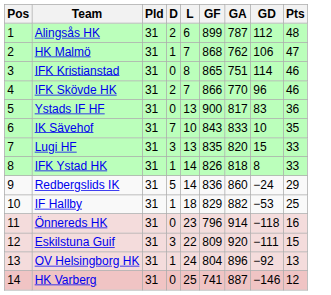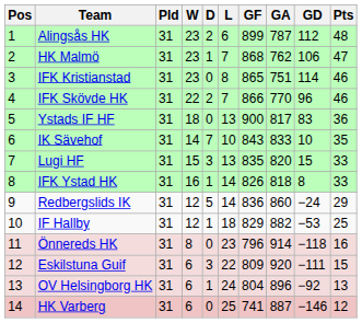 <table class="wikitable">
 <tr>
 <th><span>Pos</span></th>
 <th>Team</th>
 <th><span>Pld</span></th>
+<th><span>W</span></th>
 <th><span>D</span></th>
 <th><span>L</span></th>
 <th><span>GF</span></th>
 <th><span>GA</span></th>
 <th><span>GD</span></th>
 <th><span>Pts</span></th>
 </tr>
 <tr style="background:#bbffbb">
 <td>1</td>
 <td><a href='#'>Alingsås HK</a></td>
 <td>31</td>
+<td>23</td>
 <td>2</td>
 <td>6</td>
 <td>899</td>
 <td>787</td>
 <td>112</td>
 <td>48</td>
 </tr>
 <tr style="background:#bbffbb">
 <td>2</td>
 <td><a href='#'>HK Malmö</a></td>
 <td>31</td>
+<td>23</td>
 <td>1</td>
 <td>7</td>
 <td>868</td>
 <td>762</td>
 <td>106</td>
 <td>47</td>
 </tr>
 <tr style="background:#bbffbb">
 <td>3</td>
 <td><a href='#'>IFK Kristianstad</a></td>
 <td>31</td>
+<td>23</td>
 <td>0</td>
 <td>8</td>
 <td>865</td>
 <td>751</td>
 <td>114</td>
 <td>46</td>
 </tr>
 <tr style="background:#bbffbb">
 <td>4</td>
 <td><a href='#'>IFK Skövde HK</a></td>
 <td>31</td>
+<td>22</td>
 <td>2</td>
 <td>7</td>
 <td>866</td>
 <td>770</td>
 <td>96</td>
 <td>46</td>
 </tr>
 <tr style="background:#bbffbb">
 <td>5</td>
 <td><a href='#'>Ystads IF HF</a></td>
 <td>31</td>
+<td>18</td>
 <td>0</td>
 <td>13</td>
 <td>900</td>
 <td>817</td>
 <td>83</td>
 <td>36</td>
 </tr>
 <tr style="background:#bbffbb">
 <td>6</td>
 <td><a href='#'>IK Sävehof</a></td>
 <td>31</td>
+<td>14</td>
 <td>7</td>
 <td>10</td>
 <td>843</td>
 <td>833</td>
 <td>10</td>
 <td>35</td>
 </tr>
 <tr style="background:#bbffbb">
 <td>7</td>
 <td><a href='#'>Lugi HF</a></td>
 <td>31</td>
+<td>15</td>
 <td>3</td>
 <td>13</td>
 <td>835</td>
 <td>820</td>
 <td>15</td>
 <td>33</td>
 </tr>
 <tr style="background:#bbffbb">
 <td>8</td>
 <td><a href='#'>IFK Ystad HK</a></td>
 <td>31</td>
+<td>16</td>
 <td>1</td>
 <td>14</td>
 <td>826</td>
 <td>818</td>
 <td>8</td>
 <td>33</td>
 </tr>
 <tr>
 <td>9</td>
 <td><a href='#'>Redbergslids IK</a></td>
 <td>31</td>
+<td>12</td>
 <td>5</td>
 <td>14</td>
 <td>836</td>
 <td>860</td>
 <td>−24</td>
 <td>29</td>
 </tr>
 <tr>
 <td>10</td>
 <td><a href='#'>IF Hallby</a></td>
 <td>31</td>
+<td>12</td>
 <td>1</td>
 <td>18</td>
 <td>829</td>
 <td>882</td>
 <td>−53</td>
 <td>25</td>
 </tr>
 <tr style="background:#f4dcdc">
 <td>11</td>
 <td><a href='#'>Önnereds HK</a></td>
 <td>31</td>
+<td>8</td>
 <td>0</td>
 <td>23</td>
 <td>796</td>
 <td>914</td>
 <td>−118</td>
 <td>16</td>
 </tr>
 <tr style="background:#f4dcdc">
 <td>12</td>
 <td><a href='#'>Eskilstuna Guif</a></td>
 <td>31</td>
+<td>6</td>
 <td>3</td>
 <td>22</td>
 <td>809</td>
 <td>920</td>
 <td>−111</td>
 <td>15</td>
 </tr>
 <tr style="background:#f4dcdc">
 <td>13</td>
 <td><a href='#'>OV Helsingborg HK</a></td>
 <td>31</td>
+<td>6</td>
 <td>1</td>
 <td>24</td>
 <td>804</td>
 <td>896</td>
 <td>−92</td>
 <td>13</td>
 </tr>
 <tr style="background:#f0c4c4">
 <td>14</td>
 <td><a href='#'>HK Varberg</a></td>
 <td>31</td>
+<td>6</td>
 <td>0</td>
 <td>25</td>
 <td>741</td>
 <td>887</td>
 <td>−146</td>
 <td>12</td>
 </tr>
 </table>
